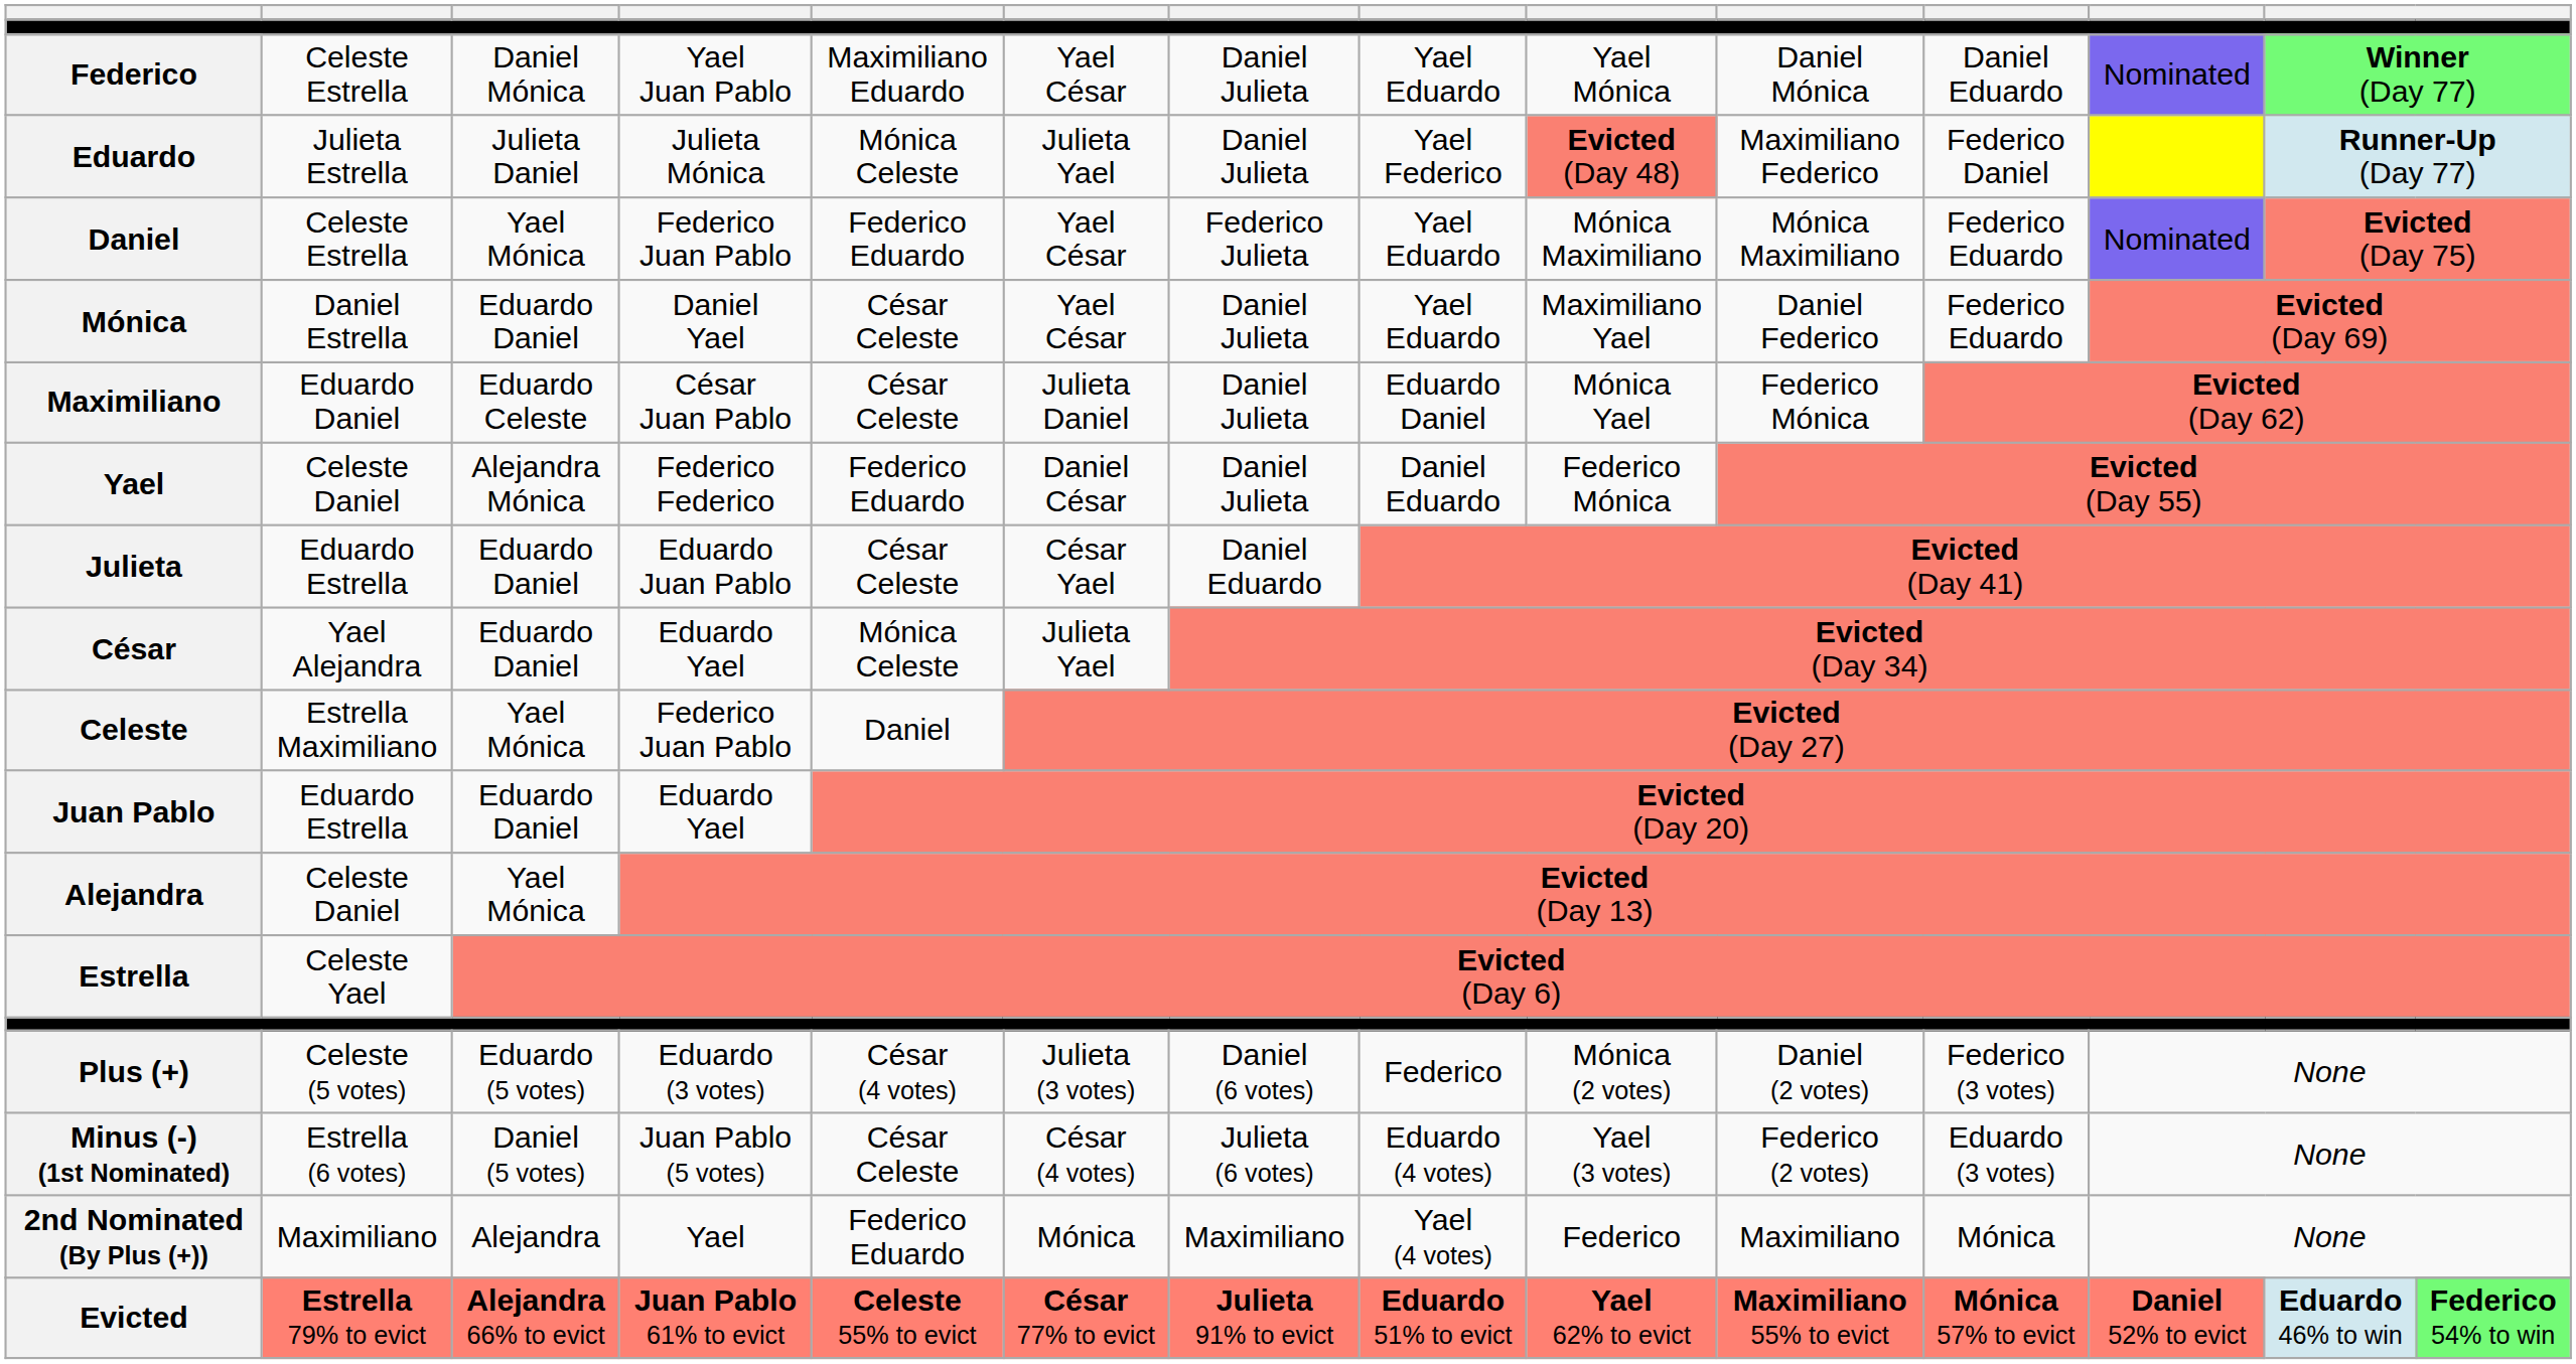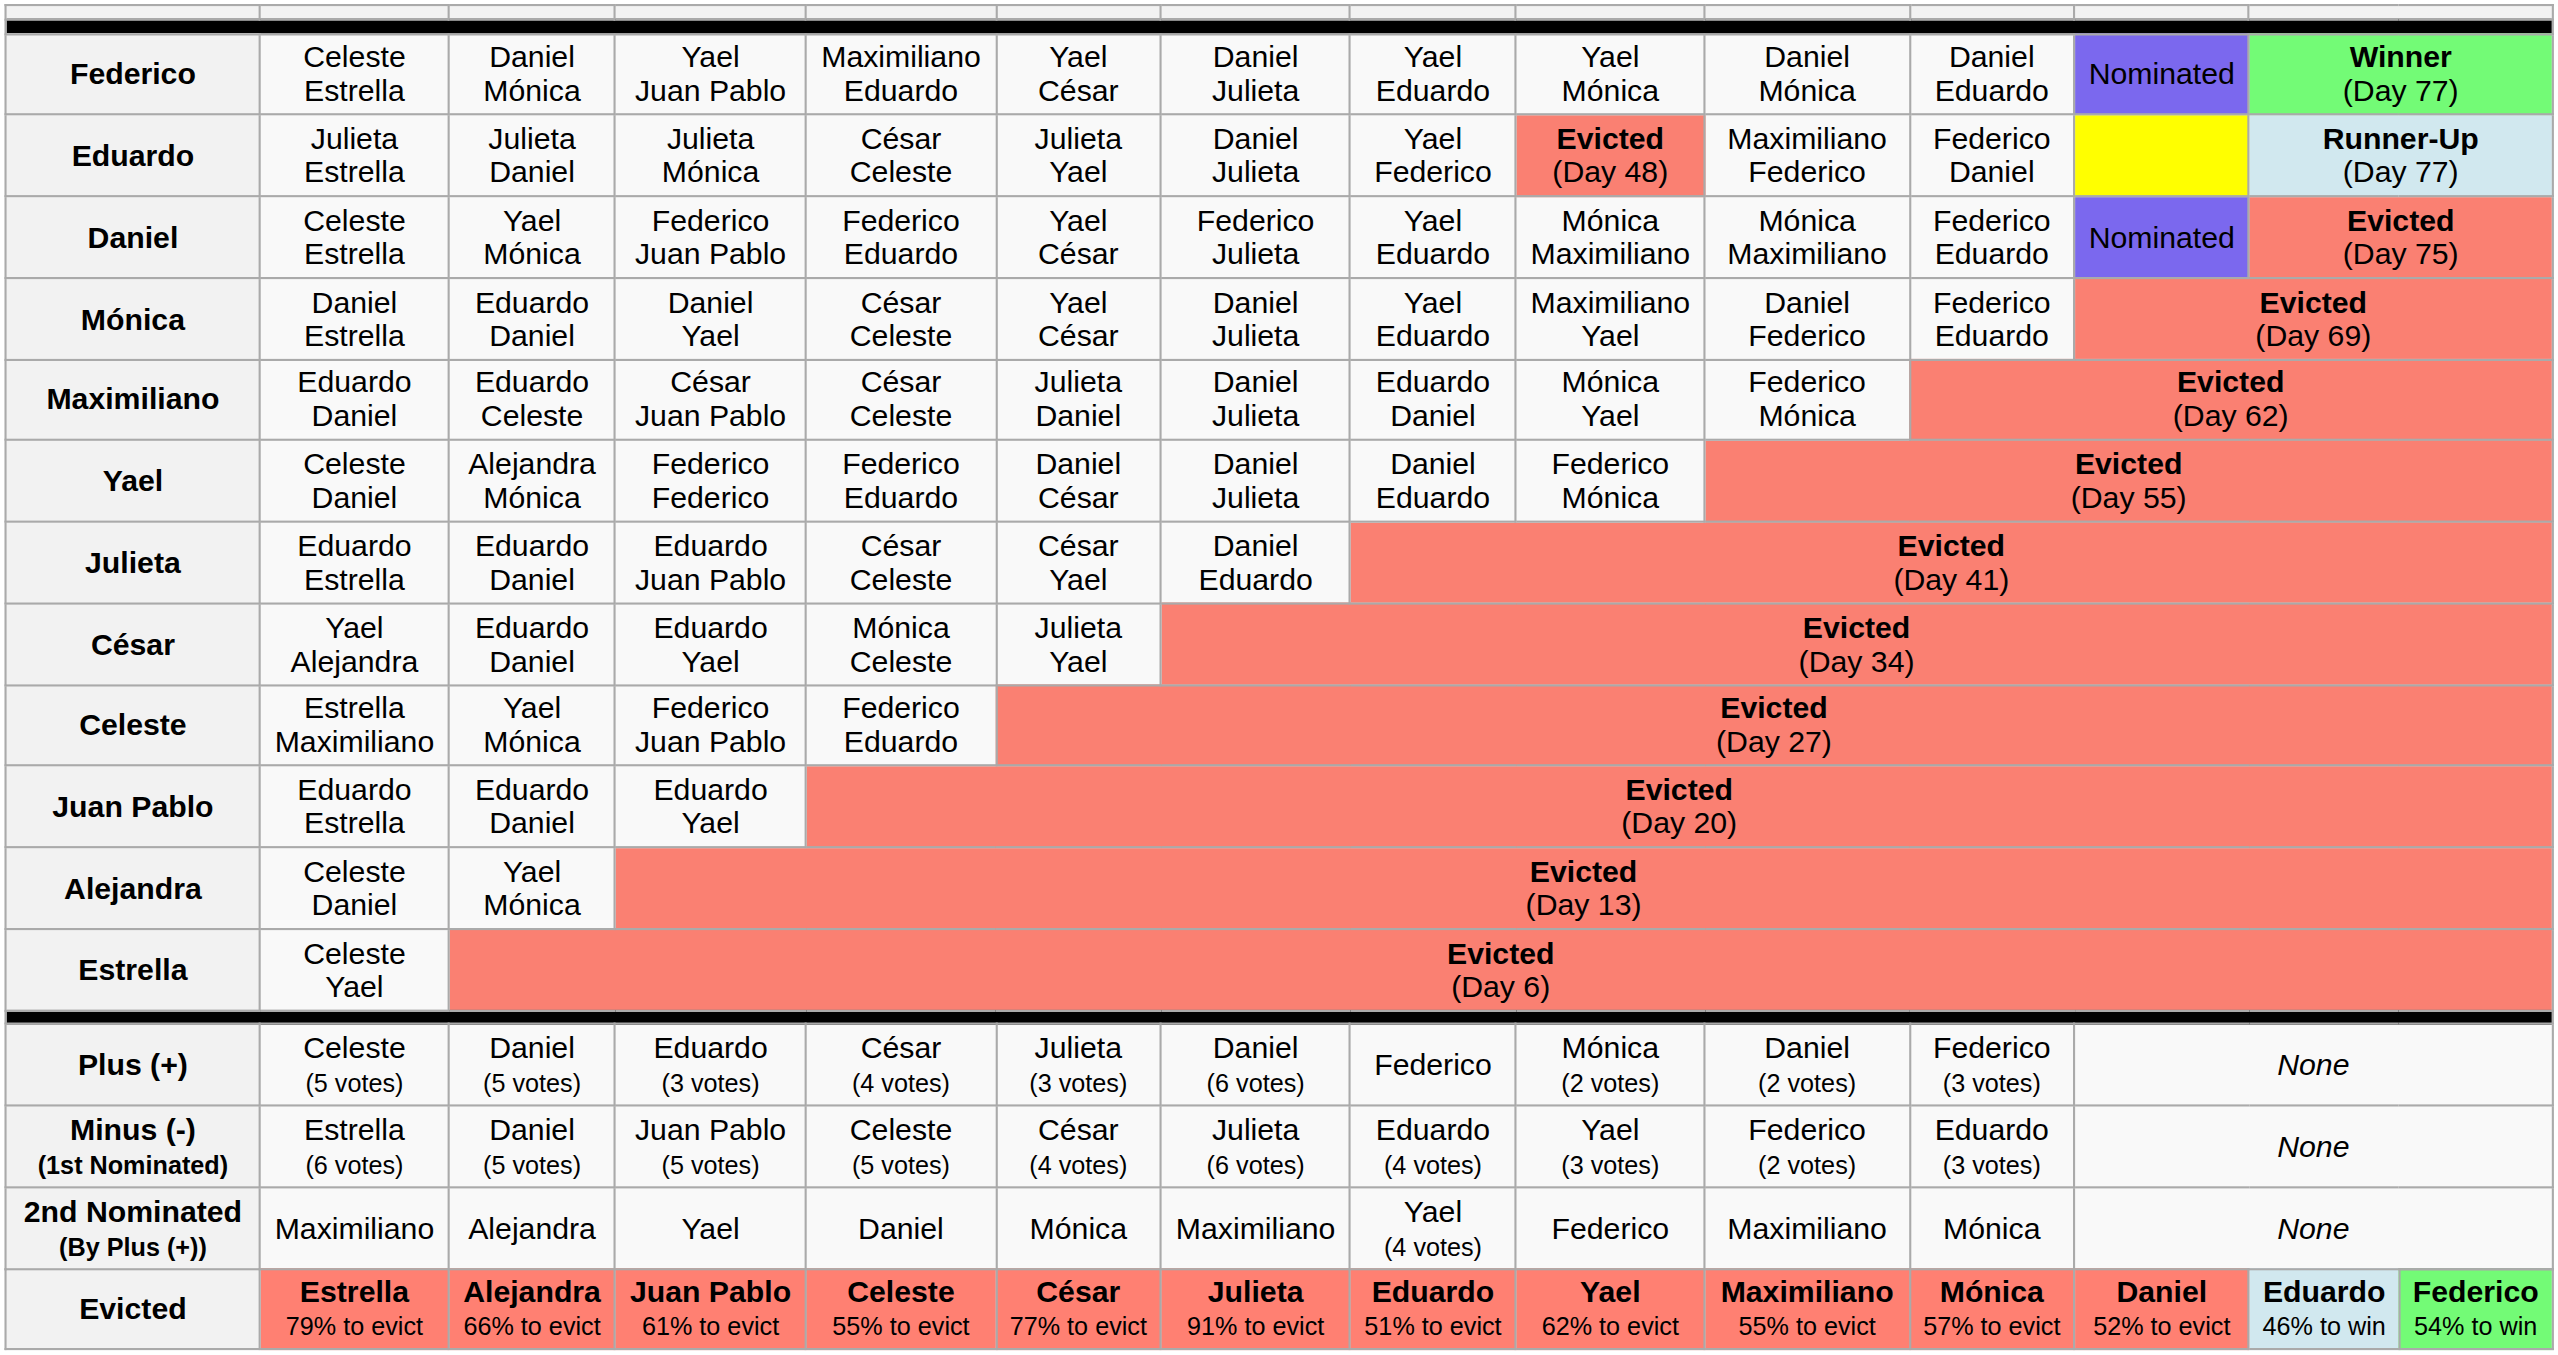 <table class="wikitable" style="font-size:90%; text-align:center; width: 96%; margin-left: auto; margin-right: auto;">
 <tr>
 <th></th>
 <th></th>
 <th></th>
 <th></th>
 <th></th>
 <th></th>
 <th></th>
 <th></th>
 <th></th>
 <th></th>
 <th></th>
 <th></th>
 <th colspan=2></th>
 </tr>
 <tr>
 <th style="background:#000000;" colspan="15"></th>
 </tr>
 <tr>
 <th>Federico</th>
 <td><span>Celeste</span><br><span>Estrella</span></td>
 <td><span>Daniel</span><br><span>Mónica</span></td>
 <td><span>Yael</span><br><span>Juan Pablo</span></td>
 <td><span>Maximiliano</span><br><span>Eduardo</span></td>
 <td><span>Yael</span><br><span>César</span></td>
 <td><span>Daniel</span><br><span>Julieta</span></td>
 <td><span>Yael</span><br><span>Eduardo</span></td>
 <td><span>Yael</span><br><span>Mónica</span></td>
 <td><span>Daniel</span><br><span>Mónica</span></td>
 <td><span>Daniel</span><br><span>Eduardo</span></td>
 <td style="background:#7b68ee;">Nominated</td>
 <td style="background:#73FB76" colspan=2><strong>Winner</strong> <br> (Day 77)</td>
 </tr>
 <tr>
 <th>Eduardo</th>
 <td><span>Julieta</span><br><span>Estrella</span></td>
 <td><span>Julieta</span><br><span>Daniel</span></td>
 <td><span>Julieta</span><br><span>Mónica</span></td>
-<td><span>Mónica</span><br><span>Celeste</span></td>
+<td><span>César</span><br><span>Celeste</span></td>
 <td><span>Julieta</span><br><span>Yael</span></td>
 <td><span>Daniel</span><br><span>Julieta</span></td>
 <td><span>Yael</span><br><span>Federico</span></td>
 <td style="background:salmon; text-align:center;"><strong>Evicted</strong> <br> (Day 48)</td>
 <td><span>Maximiliano</span><br><span>Federico</span></td>
 <td><span>Federico</span><br><span>Daniel</span></td>
 <td style="background:yellow; text-align:center;"><strong></strong></td>
 <td style="background:#D1E8EF" colspan=2><strong>Runner-Up</strong> <br> (Day 77)</td>
 </tr>
 <tr>
 <th>Daniel</th>
 <td><span>Celeste</span><br><span>Estrella</span></td>
 <td><span>Yael</span><br><span>Mónica</span></td>
 <td><span>Federico</span><br><span>Juan Pablo</span></td>
 <td><span>Federico</span><br><span>Eduardo</span></td>
 <td><span>Yael</span><br><span>César</span></td>
 <td><span>Federico</span><br><span>Julieta</span></td>
 <td><span>Yael</span><br><span>Eduardo</span></td>
 <td><span>Mónica</span><br><span>Maximiliano</span></td>
 <td><span>Mónica</span><br><span>Maximiliano</span></td>
 <td><span>Federico</span><br><span>Eduardo</span></td>
 <td style="background:#7b68ee;">Nominated</td>
 <td style="background:salmon; text-align:center;" colspan=2><strong>Evicted</strong> <br> (Day 75)</td>
 </tr>
 <tr>
 <th>Mónica</th>
 <td><span>Daniel</span><br><span>Estrella</span></td>
 <td><span>Eduardo</span><br><span>Daniel</span></td>
 <td><span>Daniel</span><br><span>Yael</span></td>
 <td><span>César</span><br><span>Celeste</span></td>
 <td><span>Yael</span><br><span>César</span></td>
 <td><span>Daniel</span><br><span>Julieta</span></td>
 <td><span>Yael</span><br><span>Eduardo</span></td>
 <td><span>Maximiliano</span><br><span>Yael</span></td>
 <td><span>Daniel</span><br><span>Federico</span></td>
 <td><span>Federico</span><br><span>Eduardo</span></td>
 <td style="background:salmon; text-align:center;" colspan=3><strong>Evicted</strong> <br> (Day 69)</td>
 </tr>
 <tr>
 <th>Maximiliano</th>
 <td><span>Eduardo</span><br><span>Daniel</span></td>
 <td><span>Eduardo</span><br><span>Celeste</span></td>
 <td><span>César</span><br><span>Juan Pablo</span></td>
 <td><span>César</span><br><span>Celeste</span></td>
 <td><span>Julieta</span><br><span>Daniel</span></td>
 <td><span>Daniel</span><br><span>Julieta</span></td>
 <td><span>Eduardo</span><br><span>Daniel</span></td>
 <td><span>Mónica</span><br><span>Yael</span></td>
 <td><span>Federico</span><br><span>Mónica</span></td>
 <td style="background:salmon; text-align:center;" colspan=4><strong>Evicted</strong> <br> (Day 62)</td>
 </tr>
 <tr>
 <th>Yael</th>
 <td><span>Celeste</span><br><span>Daniel</span></td>
 <td><span>Alejandra</span><br><span>Mónica</span></td>
 <td><span>Federico</span><br><span>Federico</span></td>
 <td><span>Federico</span><br><span>Eduardo</span></td>
 <td><span>Daniel</span><br><span>César</span></td>
 <td><span>Daniel</span><br><span>Julieta</span></td>
 <td><span>Daniel</span><br><span>Eduardo</span></td>
 <td><span>Federico</span><br><span>Mónica</span></td>
 <td style="background:salmon; text-align:center;" colspan=5><strong>Evicted</strong> <br> (Day 55)</td>
 </tr>
 <tr>
 <th>Julieta</th>
 <td><span>Eduardo</span><br><span>Estrella</span></td>
 <td><span>Eduardo</span><br><span>Daniel</span></td>
 <td><span>Eduardo</span><br><span>Juan Pablo</span></td>
 <td><span>César</span><br><span>Celeste</span></td>
 <td><span>César</span><br><span>Yael</span></td>
 <td><span>Daniel</span><br><span>Eduardo</span></td>
 <td style="background:salmon; text-align:center;" colspan="7"><strong>Evicted</strong> <br> (Day 41)</td>
 </tr>
 <tr>
 <th>César</th>
 <td><span>Yael</span><br><span>Alejandra</span></td>
 <td><span>Eduardo</span><br><span>Daniel</span></td>
 <td><span>Eduardo</span><br><span>Yael</span></td>
 <td><span>Mónica</span><br><span>Celeste</span></td>
 <td><span>Julieta</span><br><span>Yael</span></td>
 <td style="background:salmon; text-align:center;" colspan="8"><strong>Evicted</strong> <br> (Day 34)</td>
 </tr>
 <tr>
 <th>Celeste</th>
 <td><span>Estrella</span><br><span>Maximiliano</span></td>
 <td><span>Yael</span><br><span>Mónica</span></td>
 <td><span>Federico</span><br><span>Juan Pablo</span></td>
-<td>Daniel</td>
+<td><span>Federico</span><br><span>Eduardo</span></td>
 <td style="background:salmon; text-align:center;" colspan="9"><strong>Evicted</strong> <br> (Day 27)</td>
 </tr>
 <tr>
 <th>Juan Pablo</th>
 <td><span>Eduardo</span><br><span>Estrella</span></td>
 <td><span>Eduardo</span><br><span>Daniel</span></td>
 <td><span>Eduardo</span><br><span>Yael</span></td>
 <td style="background:salmon; text-align:center;" colspan="10"><strong>Evicted</strong> <br> (Day 20)</td>
 </tr>
 <tr>
 <th>Alejandra</th>
 <td><span>Celeste</span><br><span>Daniel</span></td>
 <td><span>Yael</span><br><span>Mónica</span></td>
 <td style="background:salmon; text-align:center;" colspan="11"><strong>Evicted</strong> <br> (Day 13)</td>
 </tr>
 <tr>
 <th>Estrella</th>
 <td><span>Celeste</span><br><span>Yael</span></td>
 <td style="background:salmon; text-align:center;" colspan="12"><strong>Evicted</strong> <br> (Day 6)</td>
 </tr>
 <tr>
 <th style="background:#000000;" colspan="15"></th>
 </tr>
 <tr>
 <th>Plus (+)</th>
 <td><span>Celeste<br><small>(5 votes)</small></span></td>
-<td><span>Eduardo<br><small>(5 votes)</small></span></td>
+<td><span>Daniel<br><small>(5 votes)</small></span></td>
 <td><span>Eduardo<br><small>(3 votes)</small></span></td>
 <td><span>César<br><small>(4 votes)</small></span></td>
 <td><span>Julieta<br><small>(3 votes)</small></span></td>
 <td><span>Daniel<br><small>(6 votes)</small></span></td>
 <td>Federico</td>
 <td><span>Mónica<br><small>(2 votes)</small></span></td>
 <td><span>Daniel<br><small>(2 votes)</small></span></td>
 <td><span>Federico<br><small>(3 votes)</small></span></td>
 <td colspan=3><em>None</em></td>
 </tr>
 <tr>
 <th>Minus (-)<br><small>(1st Nominated)</small></th>
 <td><span>Estrella<br><small>(6 votes)</small></span></td>
 <td><span>Daniel<br><small>(5 votes)</small></span></td>
 <td><span>Juan Pablo<br><small>(5 votes)</small></span></td>
-<td><span>César</span><br><span>Celeste</span></td>
+<td><span>Celeste<br><small>(5 votes)</small></span></td>
 <td><span>César<br><small>(4 votes)</small></span></td>
 <td><span>Julieta<br><small>(6 votes)</small></span></td>
 <td><span>Eduardo<br><small>(4 votes)</small></span></td>
 <td><span>Yael<br><small>(3 votes)</small></span></td>
 <td><span>Federico<br><small>(2 votes)</small></span></td>
 <td><span>Eduardo<br><small>(3 votes)</small></span></td>
 <td colspan=3><em>None</em></td>
 </tr>
 <tr>
 <th>2nd Nominated<br><small>(By Plus (+))</small></th>
 <td>Maximiliano</td>
 <td>Alejandra</td>
 <td>Yael</td>
-<td><span>Federico</span><br><span>Eduardo</span></td>
+<td>Daniel</td>
 <td>Mónica</td>
 <td>Maximiliano</td>
 <td><span>Yael<br><small>(4 votes)</small></span></td>
 <td>Federico</td>
 <td>Maximiliano</td>
 <td>Mónica</td>
 <td colspan=3><em>None</em></td>
 </tr>
 <tr>
 <th rowspan="4">Evicted</th>
 <td rowspan="4" style="background:#FF8072"><strong>Estrella</strong><br><small>79% to evict</small></td>
 <td rowspan="4" style="background:#FF8072"><strong>Alejandra</strong><br><small>66% to evict</small></td>
 <td rowspan="4" style="background:#FF8072"><strong>Juan Pablo</strong><br><small>61% to evict</small></td>
 <td rowspan="4" style="background:#FF8072"><strong>Celeste</strong><br><small>55% to evict</small></td>
 <td rowspan="4" style="background:#FF8072"><strong>César</strong><br><small>77% to evict</small></td>
 <td rowspan="4" style="background:#FF8072"><strong>Julieta</strong><br><small>91% to evict</small></td>
 <td rowspan="4" style="background:#FF8072"><strong>Eduardo</strong><br><small>51% to evict</small></td>
 <td rowspan="4" style="background:#FF8072"><strong>Yael</strong><br><small>62% to evict</small></td>
 <td rowspan="4" style="background:#FF8072"><strong>Maximiliano</strong><br><small>55% to evict</small></td>
 <td rowspan="4" style="background:#FF8072"><strong>Mónica</strong><br><small>57% to evict</small></td>
 <td rowspan="4" style="background:#FF8072"><strong>Daniel</strong><br><small>52% to evict</small></td>
 <td rowspan="4" style="background:#D1E8EF"><strong>Eduardo</strong><br><small>46% to win</small></td>
 </tr>
 <tr>
 <td rowspan="4" style="background:#73FB76"><strong>Federico</strong><br><small>54% to win</small></td>
 </tr>
 <tr>
 </tr>
 </table>
